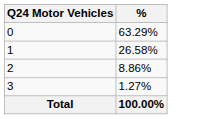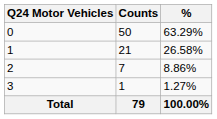 <table class="wikitable sortable">
 <tr>
 <th>Q24 Motor Vehicles</th>
+<th>Counts</th>
 <th>%</th>
 </tr>
 <tr>
 <td>0</td>
+<td>50</td>
 <td>63.29%</td>
 </tr>
 <tr>
 <td>1</td>
+<td>21</td>
 <td>26.58%</td>
 </tr>
 <tr>
 <td>2</td>
+<td>7</td>
 <td>8.86%</td>
 </tr>
 <tr>
 <td>3</td>
+<td>1</td>
 <td>1.27%</td>
 </tr>
 <tr>
 <th>Total</th>
+<th>79</th>
 <th>100.00%</th>
 </tr>
 </table>
